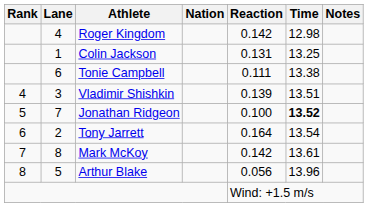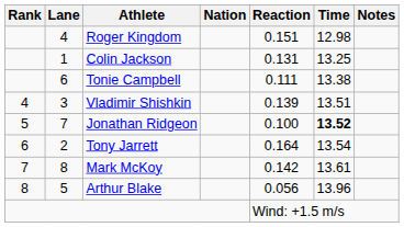 <table class="wikitable sortable" style="text-align:center">
 <tr>
 <th>Rank</th>
 <th>Lane</th>
 <th>Athlete</th>
 <th>Nation</th>
 <th>Reaction</th>
 <th>Time</th>
 <th>Notes</th>
 </tr>
 <tr>
 <td></td>
 <td>4</td>
 <td align=left><a href='#'>Roger Kingdom</a></td>
 <td align=left></td>
-<td>0.142</td>
+<td>0.151</td>
 <td>12.98</td>
 <td></td>
 </tr>
 <tr>
 <td></td>
 <td>1</td>
 <td align=left><a href='#'>Colin Jackson</a></td>
 <td align=left></td>
 <td>0.131</td>
 <td>13.25</td>
 <td></td>
 </tr>
 <tr>
 <td></td>
 <td>6</td>
 <td align=left><a href='#'>Tonie Campbell</a></td>
 <td align=left></td>
 <td>0.111</td>
 <td>13.38</td>
 <td></td>
 </tr>
 <tr>
 <td>4</td>
 <td>3</td>
 <td align=left><a href='#'>Vladimir Shishkin</a></td>
 <td align=left></td>
 <td>0.139</td>
 <td>13.51</td>
 <td></td>
 </tr>
 <tr>
 <td>5</td>
 <td>7</td>
 <td align=left><a href='#'>Jonathan Ridgeon</a></td>
 <td align=left></td>
 <td>0.100</td>
 <td><strong>13.52</strong></td>
 <td></td>
 </tr>
 <tr>
 <td>6</td>
 <td>2</td>
 <td align=left><a href='#'>Tony Jarrett</a></td>
 <td align=left></td>
 <td>0.164</td>
 <td>13.54</td>
 <td></td>
 </tr>
 <tr>
 <td>7</td>
 <td>8</td>
 <td align=left><a href='#'>Mark McKoy</a></td>
 <td align=left></td>
 <td>0.142</td>
 <td>13.61</td>
 <td></td>
 </tr>
 <tr>
 <td>8</td>
 <td>5</td>
 <td align=left><a href='#'>Arthur Blake</a></td>
 <td align=left></td>
 <td>0.056</td>
 <td>13.96</td>
 <td></td>
 </tr>
 <tr class="sortbottom">
 <td colspan=4></td>
 <td colspan="3" style="text-align:left;">Wind: +1.5 m/s</td>
 </tr>
 </table>
